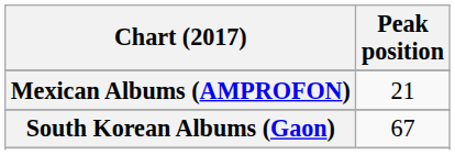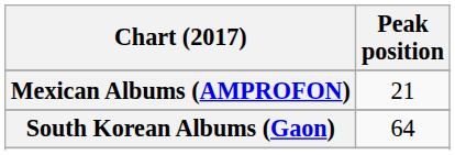 <table class="wikitable sortable plainrowheaders" style="text-align:center">
 <tr>
 <th scope="col">Chart (2017)</th>
 <th scope="col">Peak<br> position</th>
 </tr>
 <tr>
 </tr>
 <tr>
 </tr>
 <tr>
 </tr>
 <tr>
 </tr>
 <tr>
 </tr>
 <tr>
 </tr>
 <tr>
 </tr>
 <tr>
 </tr>
 <tr>
 </tr>
 <tr>
 </tr>
 <tr>
 </tr>
 <tr>
 </tr>
 <tr>
 </tr>
 <tr>
 </tr>
 <tr>
 <th scope="row">Mexican Albums (<a href='#'>AMPROFON</a>)</th>
 <td>21</td>
 </tr>
 <tr>
 </tr>
 <tr>
 </tr>
 <tr>
 </tr>
 <tr>
 </tr>
 <tr>
 </tr>
 <tr>
 <th scope="row">South Korean Albums (<a href='#'>Gaon</a>)</th>
-<td>67</td>
+<td>64</td>
 </tr>
 <tr>
 </tr>
 <tr>
 </tr>
 <tr>
 </tr>
 <tr>
 </tr>
 <tr>
 </tr>
 <tr>
 </tr>
 </table>
